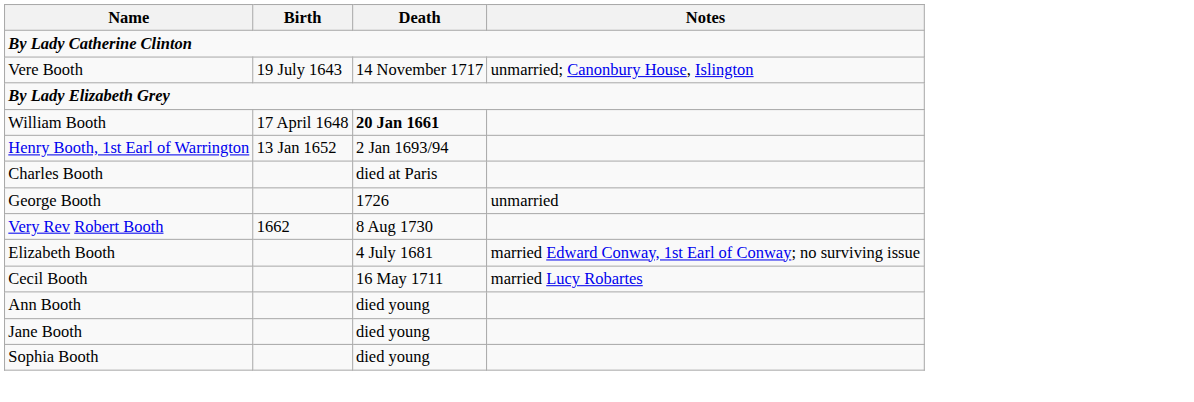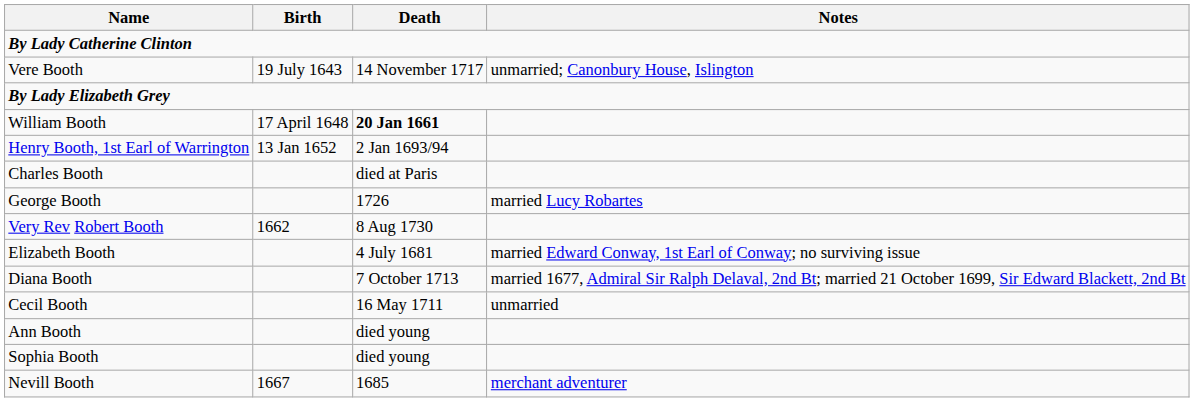 <table class="wikitable">
 <tr>
 <th>Name</th>
 <th>Birth</th>
 <th>Death</th>
 <th>Notes</th>
 </tr>
 <tr>
 <td colspan=4><strong><em>By Lady Catherine Clinton</em></strong></td>
 </tr>
 <tr>
 <td>Vere Booth</td>
 <td>19 July 1643</td>
 <td>14 November 1717</td>
 <td>unmarried; <a href='#'>Canonbury House</a>, <a href='#'>Islington</a> </td>
 </tr>
 <tr>
 <td colspan=4><strong><em>By Lady Elizabeth Grey</em></strong></td>
 </tr>
 <tr>
 <td>William Booth</td>
 <td>17 April 1648</td>
 <td><strong>20 Jan 1661</strong></td>
 <td> </td>
 </tr>
 <tr>
 <td><a href='#'>Henry Booth, 1st Earl of Warrington</a></td>
 <td>13 Jan 1652</td>
 <td>2 Jan 1693/94</td>
 <td> </td>
 </tr>
 <tr>
 <td>Charles Booth</td>
 <td></td>
 <td>died at Paris</td>
 <td> </td>
 </tr>
 <tr>
 <td>George Booth</td>
 <td></td>
 <td>1726</td>
-<td>unmarried</td>
+<td>married <a href='#'>Lucy Robartes</a></td>
 </tr>
 <tr>
 <td><a href='#'>Very Rev</a> <a href='#'>Robert Booth</a></td>
 <td>1662</td>
 <td>8 Aug 1730</td>
 <td> </td>
 </tr>
 <tr>
 <td>Elizabeth Booth</td>
 <td></td>
 <td>4 July 1681</td>
 <td>married <a href='#'>Edward Conway, 1st Earl of Conway</a>; no surviving issue</td>
 </tr>
 <tr>
+<td>Diana Booth</td>
+<td></td>
+<td>7 October 1713</td>
+<td>married 1677, <a href='#'>Admiral Sir Ralph Delaval, 2nd Bt</a>; married 21 October 1699, <a href='#'>Sir Edward Blackett, 2nd Bt</a></td>
+</tr>
+<tr>
 <td>Cecil Booth</td>
 <td></td>
 <td>16 May 1711</td>
-<td>married <a href='#'>Lucy Robartes</a></td>
+<td>unmarried</td>
 </tr>
 <tr>
 <td>Ann Booth</td>
-<td></td>
-<td>died young</td>
-<td> </td>
-</tr>
-<tr>
-<td>Jane Booth</td>
 <td></td>
 <td>died young</td>
 <td> </td>
 </tr>
 <tr>
 <td>Sophia Booth</td>
 <td></td>
 <td>died young</td>
 <td> </td>
 </tr>
+<tr>
+<td>Nevill Booth</td>
+<td>1667</td>
+<td>1685</td>
+<td><a href='#'>merchant adventurer</a></td>
+</tr>
 </table>
